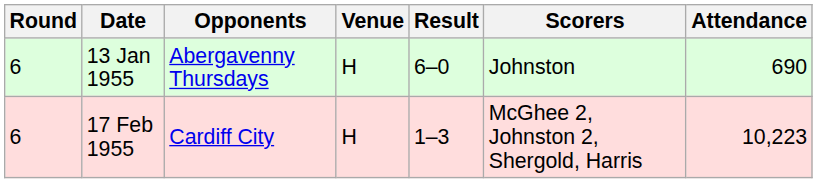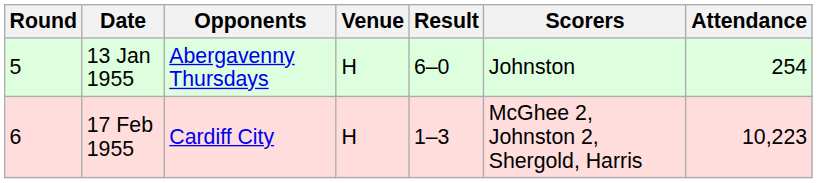 <table class="wikitable">
 <tr>
 <th>Round</th>
 <th>Date</th>
 <th>Opponents</th>
 <th>Venue</th>
 <th>Result</th>
 <th>Scorers</th>
 <th>Attendance</th>
 </tr>
 <tr bgcolor="#ddffdd">
-<td>6</td>
+<td>5</td>
 <td>13 Jan 1955</td>
 <td><a href='#'>Abergavenny Thursdays</a></td>
 <td>H</td>
 <td>6–0</td>
 <td>Johnston</td>
-<td align="right">690</td>
+<td align="right">254</td>
 </tr>
 <tr bgcolor="#ffdddd">
 <td>6</td>
 <td>17 Feb 1955</td>
 <td><a href='#'>Cardiff City</a></td>
 <td>H</td>
 <td>1–3</td>
 <td>McGhee 2, Johnston 2, Shergold, Harris</td>
 <td align="right">10,223</td>
 </tr>
 </table>
